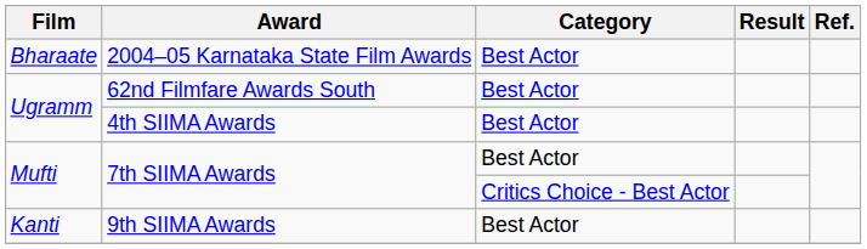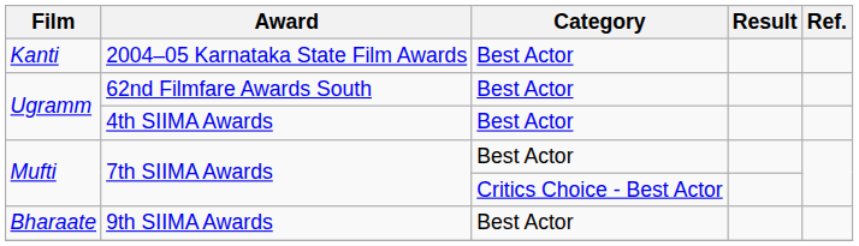 <table class="wikitable sortable">
 <tr>
 <th>Film</th>
 <th>Award</th>
 <th>Category</th>
 <th>Result</th>
 <th>Ref.</th>
 </tr>
 <tr>
-<td><em><a href='#'>Bharaate</a></em></td>
+<td><a href='#'><em>Kanti</em></a></td>
 <td><a href='#'>2004–05 Karnataka State Film Awards</a></td>
 <td><a href='#'>Best Actor</a></td>
 <td></td>
 <td></td>
 </tr>
 <tr>
 <td rowspan=2><em><a href='#'>Ugramm</a></em></td>
 <td><a href='#'>62nd Filmfare Awards South</a></td>
 <td><a href='#'>Best Actor</a></td>
 <td></td>
 <td></td>
 </tr>
 <tr>
 <td><a href='#'>4th SIIMA Awards</a></td>
 <td><a href='#'>Best Actor</a></td>
 <td></td>
 <td></td>
 </tr>
 <tr>
 <td rowspan=2><em><a href='#'>Mufti</a></em></td>
 <td rowspan=2><a href='#'>7th SIIMA Awards</a></td>
 <td>Best Actor</td>
 <td></td>
 <td rowspan=2></td>
 </tr>
 <tr>
 <td><a href='#'>Critics Choice - Best Actor</a></td>
 <td></td>
 </tr>
 <tr>
-<td><a href='#'><em>Kanti</em></a></td>
+<td><em><a href='#'>Bharaate</a></em></td>
 <td><a href='#'>9th SIIMA Awards</a></td>
 <td>Best Actor</td>
 <td></td>
 <td></td>
 </tr>
 <tr>
 </tr>
 </table>
